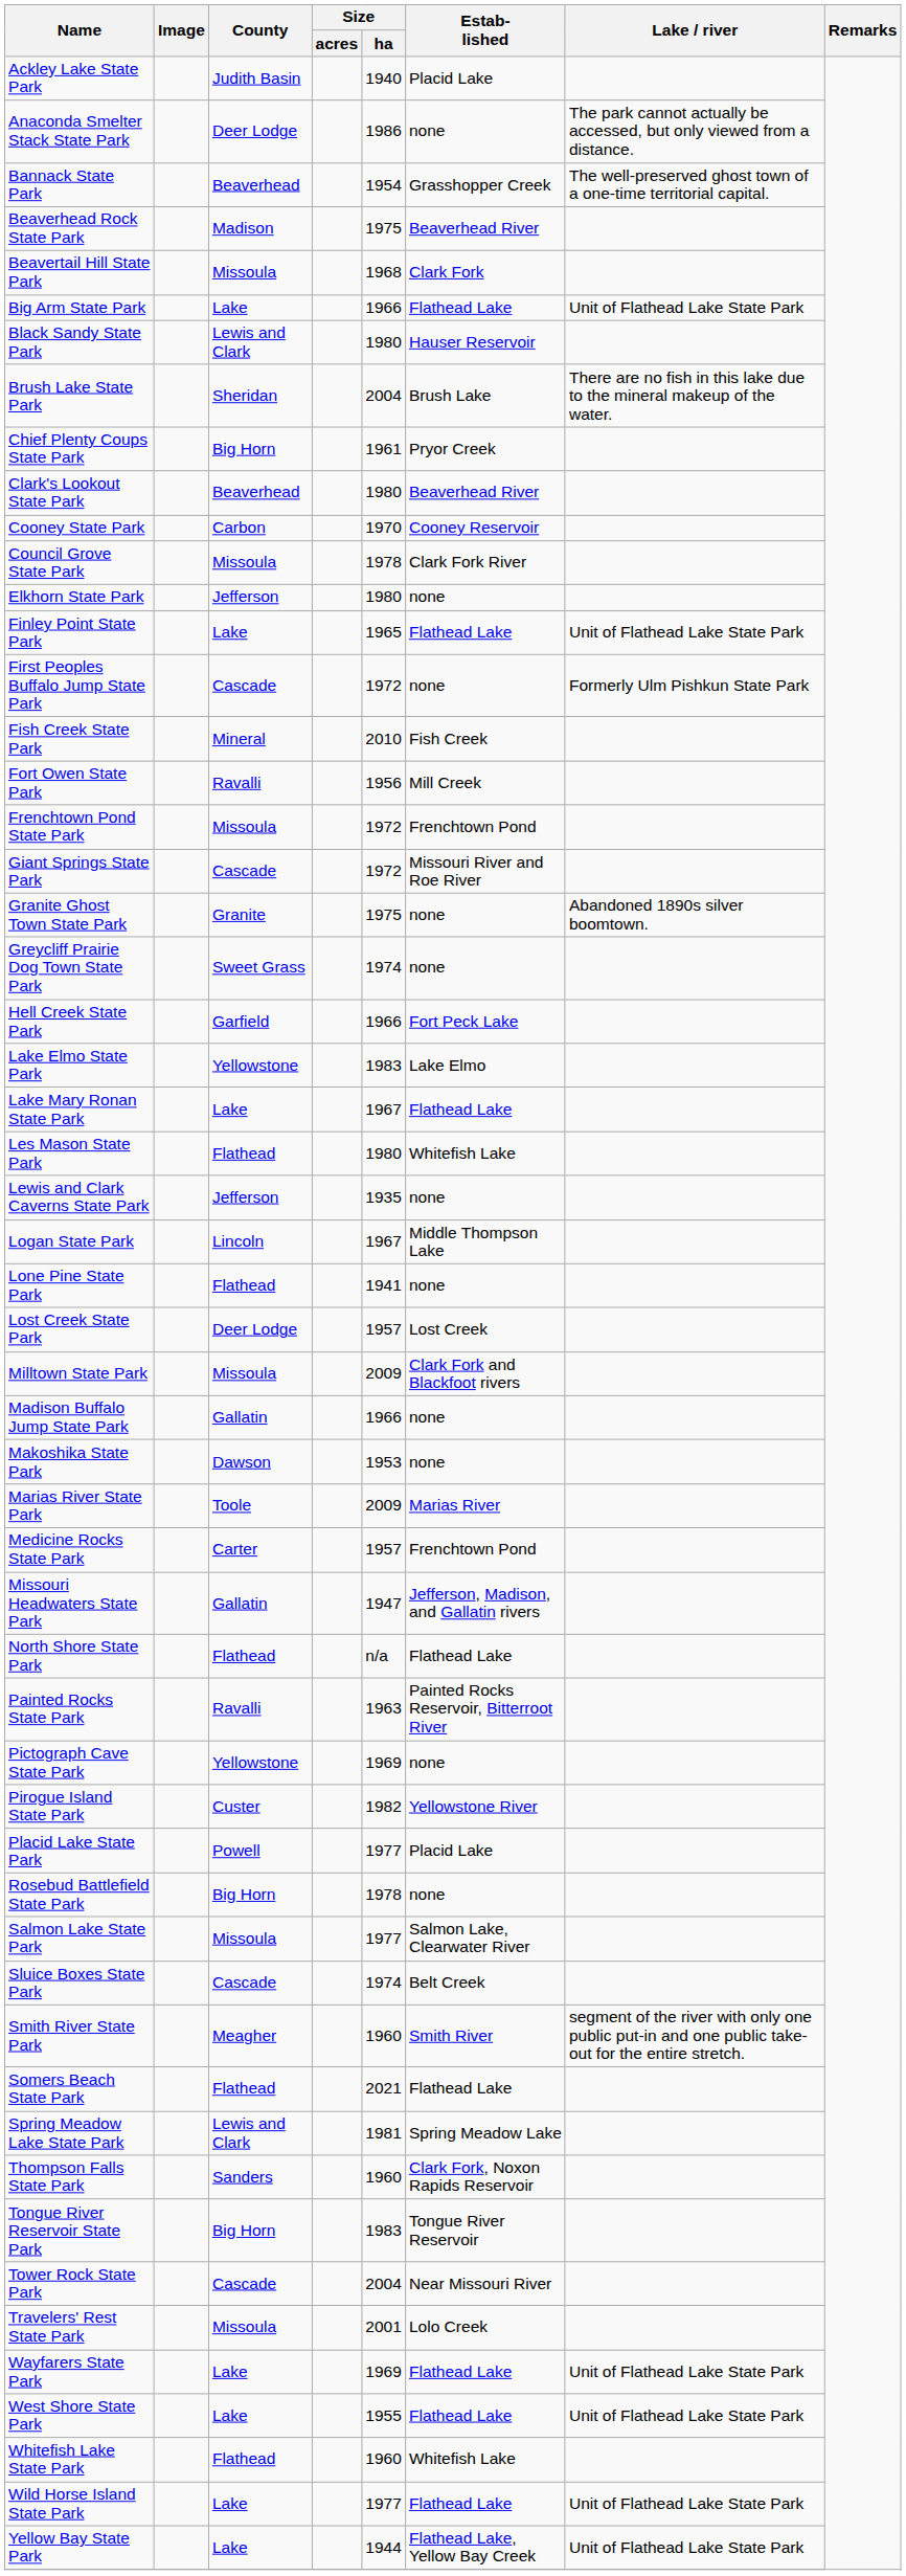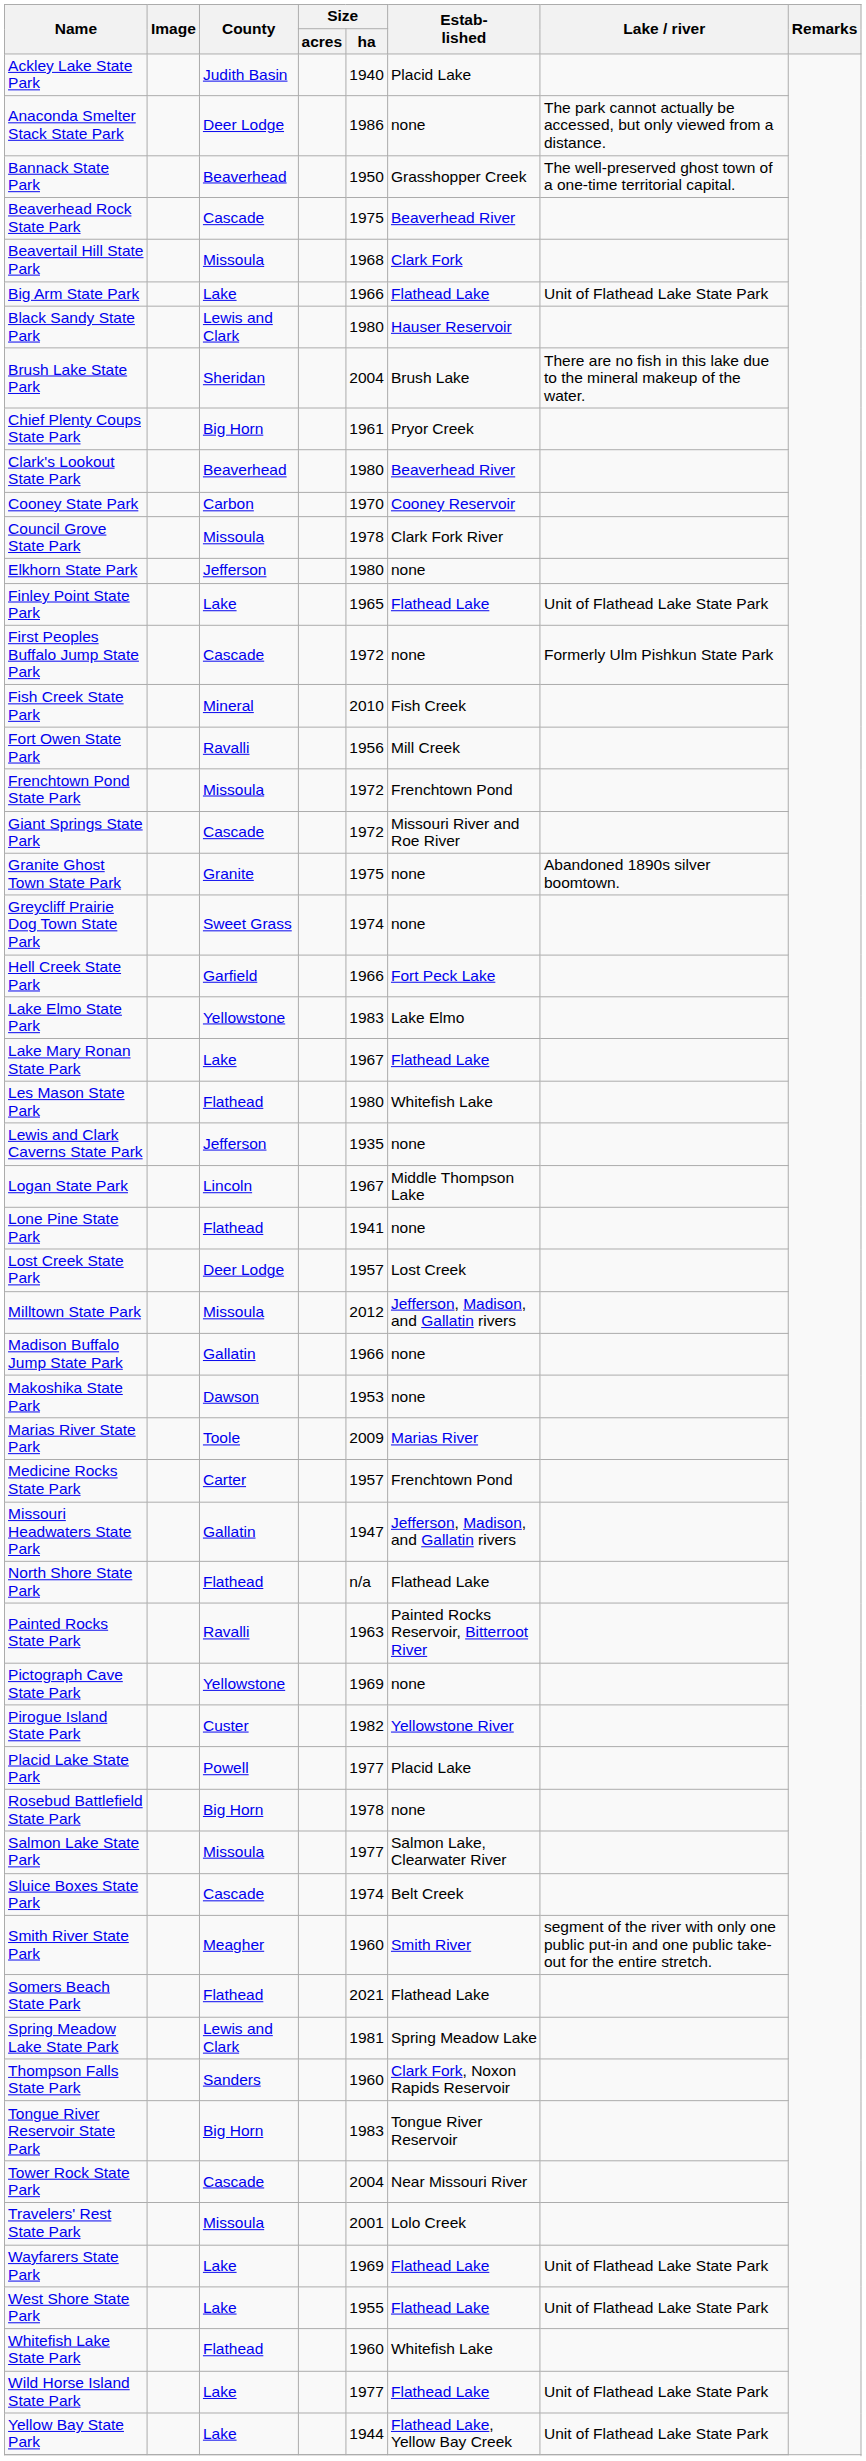 <table class="wikitable sortable" style="width:100%">
 <tr>
 <th width="*" rowspan=2><strong>Name</strong></th>
 <th width="*" class="unsortable" rowspan=2><strong>Image</strong></th>
 <th width="*" rowspan=2><strong>County</strong></th>
 <th width="*" colspan=2>Size</th>
 <th width="*" rowspan=2>Estab- <br>lished</th>
 <th width="*" class="unsortable" rowspan=2>Lake / river</th>
 <th width="*" class="unsortable" rowspan=2><strong>Remarks</strong></th>
 </tr>
 <tr>
 <th>acres</th>
 <th>ha</th>
 </tr>
 <tr>
 <td><a href='#'>Ackley Lake State Park</a></td>
 <td></td>
 <td><a href='#'>Judith Basin</a></td>
 <td></td>
 <td>1940</td>
 <td>Placid Lake</td>
 <td></td>
 </tr>
 <tr ->
 <td><a href='#'>Anaconda Smelter Stack State Park</a></td>
 <td></td>
 <td><a href='#'>Deer Lodge</a></td>
 <td></td>
 <td>1986</td>
 <td>none</td>
 <td>The park cannot actually be accessed, but only viewed from a distance.</td>
 </tr>
 <tr ->
 <td><a href='#'>Bannack State Park</a></td>
 <td></td>
 <td><a href='#'>Beaverhead</a></td>
 <td></td>
-<td>1954</td>
+<td>1950</td>
 <td>Grasshopper Creek</td>
 <td>The well-preserved ghost town of a one-time territorial capital.</td>
 </tr>
 <tr ->
 <td><a href='#'>Beaverhead Rock State Park</a></td>
 <td></td>
-<td><a href='#'>Madison</a></td>
+<td><a href='#'>Cascade</a></td>
 <td></td>
 <td>1975</td>
 <td><a href='#'>Beaverhead River</a></td>
 <td></td>
 </tr>
 <tr ->
 <td><a href='#'>Beavertail Hill State Park</a></td>
 <td></td>
 <td><a href='#'>Missoula</a></td>
 <td></td>
 <td>1968</td>
 <td><a href='#'>Clark Fork</a></td>
 <td></td>
 </tr>
 <tr ->
 <td><a href='#'>Big Arm State Park</a></td>
 <td></td>
 <td><a href='#'>Lake</a></td>
 <td></td>
 <td>1966</td>
 <td><a href='#'>Flathead Lake</a></td>
 <td>Unit of Flathead Lake State Park</td>
 </tr>
 <tr ->
 <td><a href='#'>Black Sandy State Park</a></td>
 <td></td>
 <td><a href='#'>Lewis and Clark</a></td>
 <td></td>
 <td>1980</td>
 <td><a href='#'>Hauser Reservoir</a></td>
 <td></td>
 </tr>
 <tr ->
 <td><a href='#'>Brush Lake State Park</a></td>
 <td></td>
 <td><a href='#'>Sheridan</a></td>
 <td></td>
 <td>2004</td>
 <td>Brush Lake</td>
 <td>There are no fish in this lake due to the mineral makeup of the water.</td>
 </tr>
 <tr ->
 <td><a href='#'>Chief Plenty Coups State Park</a></td>
 <td></td>
 <td><a href='#'>Big Horn</a></td>
 <td></td>
 <td>1961</td>
 <td>Pryor Creek</td>
 <td></td>
 </tr>
 <tr ->
 <td><a href='#'>Clark's Lookout State Park</a></td>
 <td></td>
 <td><a href='#'>Beaverhead</a></td>
 <td></td>
 <td>1980</td>
 <td><a href='#'>Beaverhead River</a></td>
 <td></td>
 </tr>
 <tr ->
 <td><a href='#'>Cooney State Park</a></td>
 <td></td>
 <td><a href='#'>Carbon</a></td>
 <td></td>
 <td>1970</td>
 <td><a href='#'>Cooney Reservoir</a></td>
 <td></td>
 </tr>
 <tr ->
 <td><a href='#'>Council Grove State Park</a></td>
 <td></td>
 <td><a href='#'>Missoula</a></td>
 <td></td>
 <td>1978</td>
 <td>Clark Fork River</td>
 <td></td>
 </tr>
 <tr ->
 <td><a href='#'>Elkhorn State Park</a></td>
 <td></td>
 <td><a href='#'>Jefferson</a></td>
 <td></td>
 <td>1980</td>
 <td>none</td>
 <td></td>
 </tr>
 <tr ->
 <td><a href='#'>Finley Point State Park</a></td>
 <td></td>
 <td><a href='#'>Lake</a></td>
 <td></td>
 <td>1965</td>
 <td><a href='#'>Flathead Lake</a></td>
 <td>Unit of Flathead Lake State Park</td>
 </tr>
 <tr ->
 <td><a href='#'>First Peoples Buffalo Jump State Park</a></td>
 <td></td>
 <td><a href='#'>Cascade</a></td>
 <td></td>
 <td>1972</td>
 <td>none</td>
 <td>Formerly Ulm Pishkun State Park</td>
 </tr>
 <tr ->
 <td><a href='#'>Fish Creek State Park</a></td>
 <td></td>
 <td><a href='#'>Mineral</a></td>
 <td></td>
 <td>2010</td>
 <td>Fish Creek</td>
 <td></td>
 </tr>
 <tr ->
 <td><a href='#'>Fort Owen State Park</a></td>
 <td></td>
 <td><a href='#'>Ravalli</a></td>
 <td></td>
 <td>1956</td>
 <td>Mill Creek</td>
 <td></td>
 </tr>
 <tr ->
 <td><a href='#'>Frenchtown Pond State Park</a></td>
 <td></td>
 <td><a href='#'>Missoula</a></td>
 <td></td>
 <td>1972</td>
 <td>Frenchtown Pond</td>
 <td></td>
 </tr>
 <tr ->
 <td><a href='#'>Giant Springs State Park</a></td>
 <td></td>
 <td><a href='#'>Cascade</a></td>
 <td></td>
 <td>1972</td>
 <td>Missouri River and Roe River</td>
 <td></td>
 </tr>
 <tr ->
 <td><a href='#'>Granite Ghost Town State Park</a></td>
 <td></td>
 <td><a href='#'>Granite</a></td>
 <td></td>
 <td>1975</td>
 <td>none</td>
 <td>Abandoned 1890s silver boomtown.</td>
 </tr>
 <tr ->
 <td><a href='#'>Greycliff Prairie Dog Town State Park</a></td>
 <td></td>
 <td><a href='#'>Sweet Grass</a></td>
 <td></td>
 <td>1974</td>
 <td>none</td>
 <td></td>
 </tr>
 <tr ->
 <td><a href='#'>Hell Creek State Park</a></td>
 <td></td>
 <td><a href='#'>Garfield</a></td>
 <td></td>
 <td>1966</td>
 <td><a href='#'>Fort Peck Lake</a></td>
 <td></td>
 </tr>
 <tr ->
 <td><a href='#'>Lake Elmo State Park</a></td>
 <td></td>
 <td><a href='#'>Yellowstone</a></td>
 <td></td>
 <td>1983</td>
 <td>Lake Elmo</td>
 <td></td>
 </tr>
 <tr ->
 <td><a href='#'>Lake Mary Ronan State Park</a></td>
 <td></td>
 <td><a href='#'>Lake</a></td>
 <td></td>
 <td>1967</td>
 <td><a href='#'>Flathead Lake</a></td>
 <td></td>
 </tr>
 <tr ->
 <td><a href='#'>Les Mason State Park</a></td>
 <td></td>
 <td><a href='#'>Flathead</a></td>
 <td></td>
 <td>1980</td>
 <td>Whitefish Lake</td>
 <td></td>
 </tr>
 <tr ->
 <td><a href='#'>Lewis and Clark Caverns State Park</a></td>
 <td></td>
 <td><a href='#'>Jefferson</a></td>
 <td></td>
 <td>1935</td>
 <td>none</td>
 <td></td>
 </tr>
 <tr ->
 <td><a href='#'>Logan State Park</a></td>
 <td></td>
 <td><a href='#'>Lincoln</a></td>
 <td></td>
 <td>1967</td>
 <td>Middle Thompson Lake</td>
 <td></td>
 </tr>
 <tr ->
 <td><a href='#'>Lone Pine State Park</a></td>
 <td></td>
 <td><a href='#'>Flathead</a></td>
 <td></td>
 <td>1941</td>
 <td>none</td>
 <td></td>
 </tr>
 <tr ->
 <td><a href='#'>Lost Creek State Park</a></td>
 <td></td>
 <td><a href='#'>Deer Lodge</a></td>
 <td></td>
 <td>1957</td>
 <td>Lost Creek</td>
 <td></td>
 </tr>
 <tr>
 <td><a href='#'>Milltown State Park</a></td>
 <td></td>
 <td><a href='#'>Missoula</a></td>
 <td></td>
-<td>2009</td>
-<td><a href='#'>Clark Fork</a> and <a href='#'>Blackfoot</a> rivers</td>
+<td>2012</td>
+<td><a href='#'>Jefferson</a>, <a href='#'>Madison</a>, and <a href='#'>Gallatin</a> rivers</td>
 <td></td>
 </tr>
 <tr ->
 <td><a href='#'>Madison Buffalo Jump State Park</a></td>
 <td></td>
 <td><a href='#'>Gallatin</a></td>
 <td></td>
 <td>1966</td>
 <td>none</td>
 <td></td>
 </tr>
 <tr ->
 <td><a href='#'>Makoshika State Park</a></td>
 <td></td>
 <td><a href='#'>Dawson</a></td>
 <td></td>
 <td>1953</td>
 <td>none</td>
 <td></td>
 </tr>
 <tr ->
 <td><a href='#'>Marias River State Park</a></td>
 <td></td>
 <td><a href='#'>Toole</a></td>
 <td></td>
 <td>2009</td>
 <td><a href='#'>Marias River</a></td>
 <td></td>
 </tr>
 <tr ->
 <td><a href='#'>Medicine Rocks State Park</a></td>
 <td></td>
 <td><a href='#'>Carter</a></td>
 <td></td>
 <td>1957</td>
 <td>Frenchtown Pond</td>
 <td></td>
 </tr>
 <tr ->
 <td><a href='#'>Missouri Headwaters State Park</a></td>
 <td></td>
 <td><a href='#'>Gallatin</a></td>
 <td></td>
 <td>1947</td>
 <td><a href='#'>Jefferson</a>, <a href='#'>Madison</a>, and <a href='#'>Gallatin</a> rivers</td>
 <td></td>
 </tr>
 <tr ->
 <td><a href='#'>North Shore State Park</a></td>
 <td></td>
 <td><a href='#'>Flathead</a></td>
 <td></td>
 <td>n/a</td>
 <td>Flathead Lake</td>
 <td></td>
 </tr>
 <tr ->
 <td><a href='#'>Painted Rocks State Park</a></td>
 <td></td>
 <td><a href='#'>Ravalli</a></td>
 <td></td>
 <td>1963</td>
 <td>Painted Rocks Reservoir, <a href='#'>Bitterroot River</a></td>
 <td></td>
 </tr>
 <tr ->
 <td><a href='#'>Pictograph Cave State Park</a></td>
 <td></td>
 <td><a href='#'>Yellowstone</a></td>
 <td></td>
 <td>1969</td>
 <td>none</td>
 <td></td>
 </tr>
 <tr ->
 <td><a href='#'>Pirogue Island State Park</a></td>
 <td></td>
 <td><a href='#'>Custer</a></td>
 <td></td>
 <td>1982</td>
 <td><a href='#'>Yellowstone River</a></td>
 <td></td>
 </tr>
 <tr ->
 <td><a href='#'>Placid Lake State Park</a></td>
 <td></td>
 <td><a href='#'>Powell</a></td>
 <td></td>
 <td>1977</td>
 <td>Placid Lake</td>
 <td></td>
 </tr>
 <tr ->
 <td><a href='#'>Rosebud Battlefield State Park</a></td>
 <td></td>
 <td><a href='#'>Big Horn</a></td>
 <td></td>
 <td>1978</td>
 <td>none</td>
 <td></td>
 </tr>
 <tr ->
 <td><a href='#'>Salmon Lake State Park</a></td>
 <td></td>
 <td><a href='#'>Missoula</a></td>
 <td></td>
 <td>1977</td>
 <td>Salmon Lake, Clearwater River</td>
 <td></td>
 </tr>
 <tr ->
 <td><a href='#'>Sluice Boxes State Park</a></td>
 <td></td>
 <td><a href='#'>Cascade</a></td>
 <td></td>
 <td>1974</td>
 <td>Belt Creek</td>
 <td></td>
 </tr>
 <tr ->
 <td><a href='#'>Smith River State Park</a></td>
 <td></td>
 <td><a href='#'>Meagher</a></td>
 <td></td>
 <td>1960</td>
 <td><a href='#'>Smith River</a></td>
 <td> segment of the river with only one public put-in and one public take-out for the entire stretch.</td>
 </tr>
 <tr ->
 <td><a href='#'>Somers Beach State Park</a></td>
 <td></td>
 <td><a href='#'>Flathead</a></td>
 <td></td>
 <td>2021</td>
 <td>Flathead Lake</td>
 <td></td>
 </tr>
 <tr ->
 <td><a href='#'>Spring Meadow Lake State Park</a></td>
 <td></td>
 <td><a href='#'>Lewis and Clark</a></td>
 <td></td>
 <td>1981</td>
 <td>Spring Meadow Lake</td>
 <td></td>
 </tr>
 <tr ->
 <td><a href='#'>Thompson Falls State Park</a></td>
 <td></td>
 <td><a href='#'>Sanders</a></td>
 <td></td>
 <td>1960</td>
 <td><a href='#'>Clark Fork</a>, Noxon Rapids Reservoir</td>
 <td></td>
 </tr>
 <tr ->
 <td><a href='#'>Tongue River Reservoir State Park</a></td>
 <td></td>
 <td><a href='#'>Big Horn</a></td>
 <td></td>
 <td>1983</td>
 <td>Tongue River Reservoir</td>
 <td></td>
 </tr>
 <tr ->
 <td><a href='#'>Tower Rock State Park</a></td>
 <td></td>
 <td><a href='#'>Cascade</a></td>
 <td></td>
 <td>2004</td>
 <td>Near Missouri River</td>
 <td></td>
 </tr>
 <tr ->
 <td><a href='#'>Travelers' Rest State Park</a></td>
 <td></td>
 <td><a href='#'>Missoula</a></td>
 <td></td>
 <td>2001</td>
 <td>Lolo Creek</td>
 <td></td>
 </tr>
 <tr ->
 <td><a href='#'>Wayfarers State Park</a></td>
 <td></td>
 <td><a href='#'>Lake</a></td>
 <td></td>
 <td>1969</td>
 <td><a href='#'>Flathead Lake</a></td>
 <td>Unit of Flathead Lake State Park</td>
 </tr>
 <tr ->
 <td><a href='#'>West Shore State Park</a></td>
 <td></td>
 <td><a href='#'>Lake</a></td>
 <td></td>
 <td>1955</td>
 <td><a href='#'>Flathead Lake</a></td>
 <td>Unit of Flathead Lake State Park</td>
 </tr>
 <tr ->
 <td><a href='#'>Whitefish Lake State Park</a></td>
 <td></td>
 <td><a href='#'>Flathead</a></td>
 <td></td>
 <td>1960</td>
 <td>Whitefish Lake</td>
 <td></td>
 </tr>
 <tr ->
 <td><a href='#'>Wild Horse Island State Park</a></td>
 <td></td>
 <td><a href='#'>Lake</a></td>
 <td></td>
 <td>1977</td>
 <td><a href='#'>Flathead Lake</a></td>
 <td>Unit of Flathead Lake State Park</td>
 </tr>
 <tr ->
 <td><a href='#'>Yellow Bay State Park</a></td>
 <td></td>
 <td><a href='#'>Lake</a></td>
 <td></td>
 <td>1944</td>
 <td><a href='#'>Flathead Lake</a>, Yellow Bay Creek</td>
 <td>Unit of Flathead Lake State Park</td>
 </tr>
 <tr ->
 </tr>
 </table>
